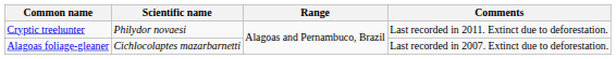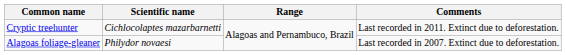 <table class="wikitable sortable">
 <tr>
 <th>Common name</th>
 <th>Scientific name</th>
 <th>Range</th>
 <th class="unsortable">Comments</th>
 </tr>
 <tr>
 <td><a href='#'>Cryptic treehunter</a></td>
-<td><em>Philydor novaesi</em></td>
+<td><em>Cichlocolaptes mazarbarnetti</em></td>
 <td rowspan="2">Alagoas and Pernambuco, Brazil</td>
 <td>Last recorded in 2011. Extinct due to deforestation.</td>
 </tr>
 <tr>
 <td><a href='#'>Alagoas foliage-gleaner</a></td>
-<td><em>Cichlocolaptes mazarbarnetti</em></td>
+<td><em>Philydor novaesi</em></td>
 <td>Last recorded in 2007. Extinct due to deforestation.</td>
 </tr>
 </table>
